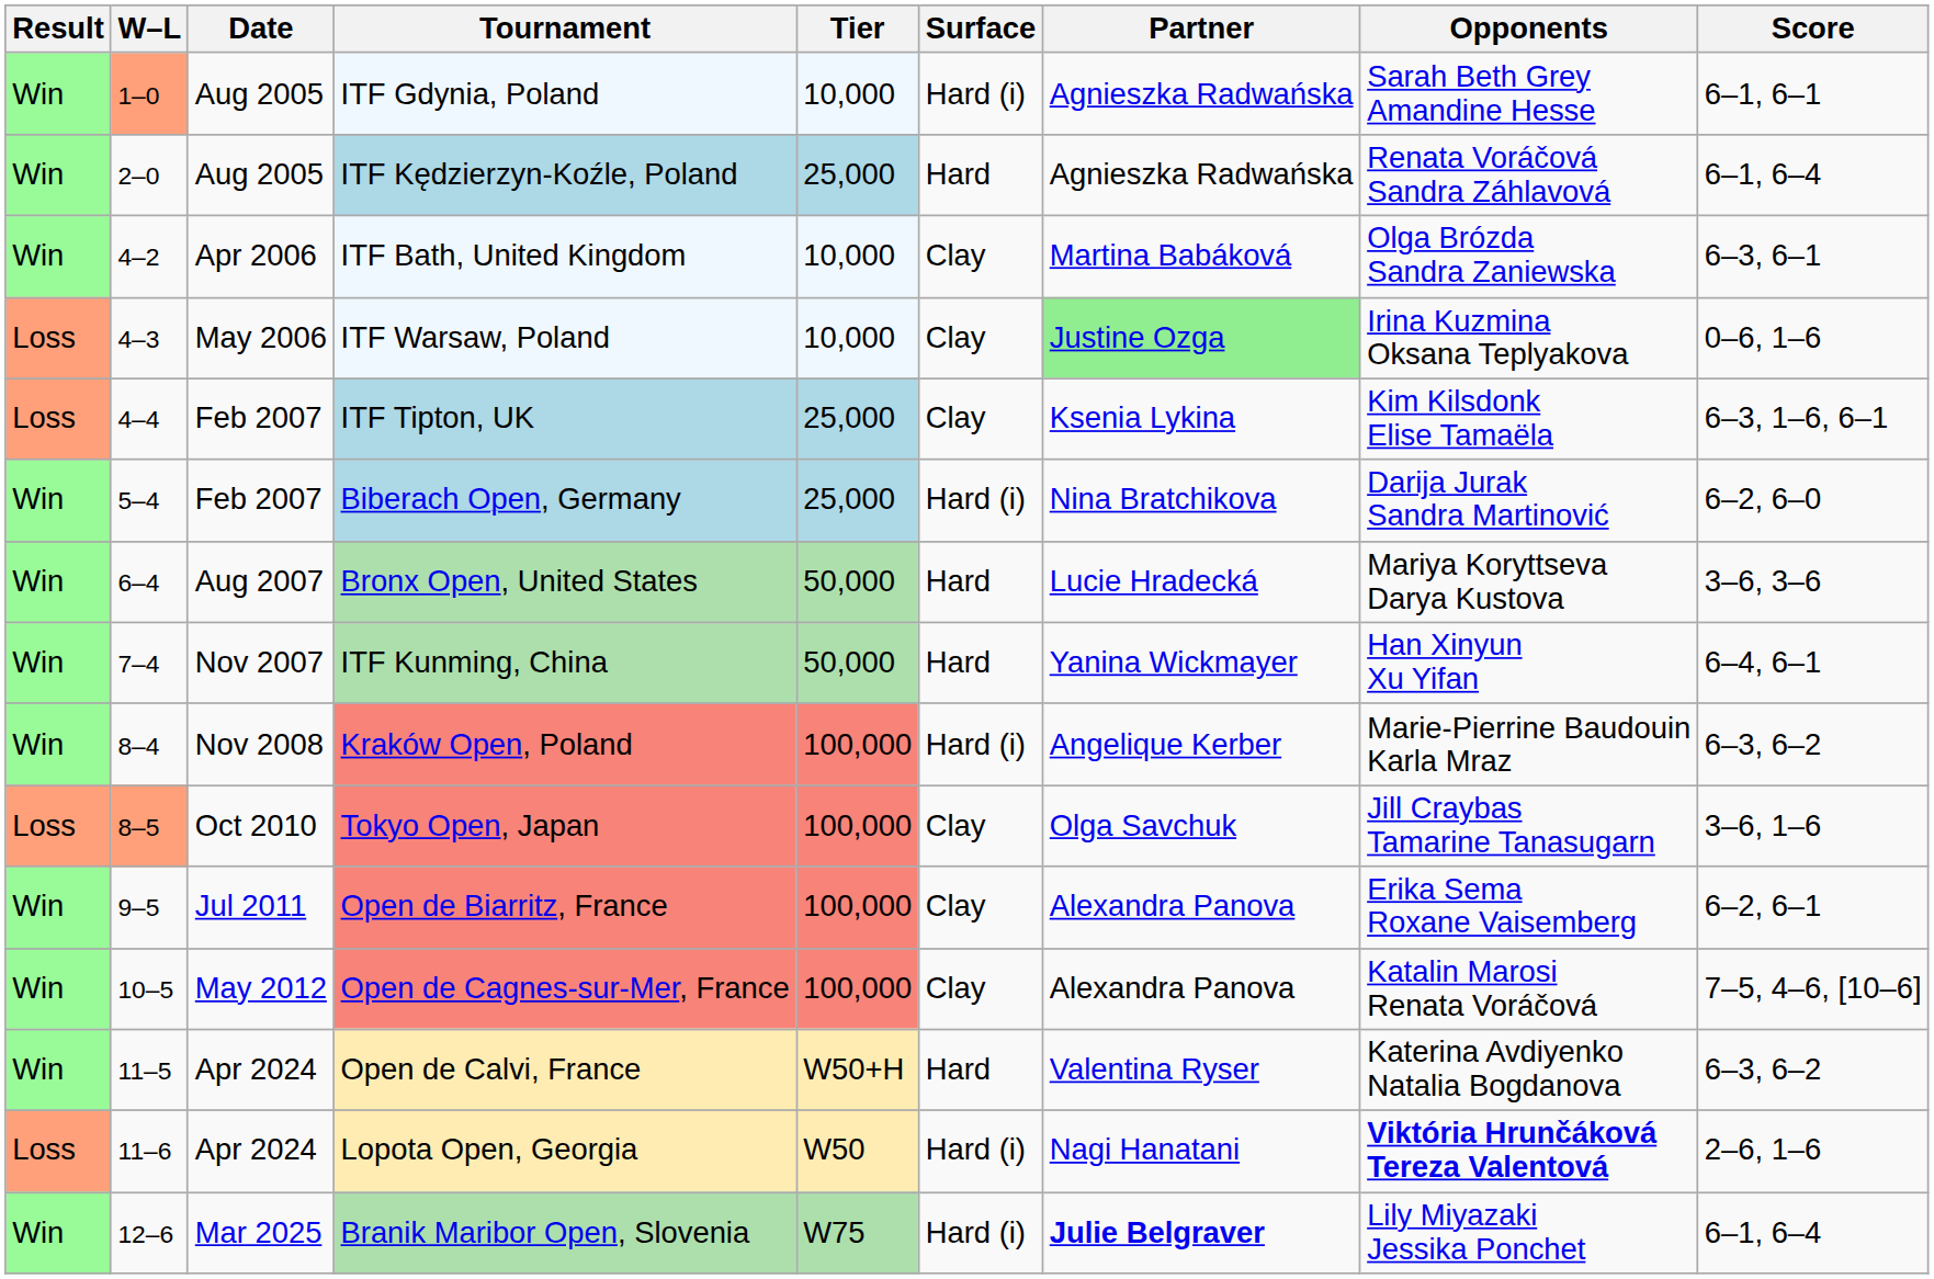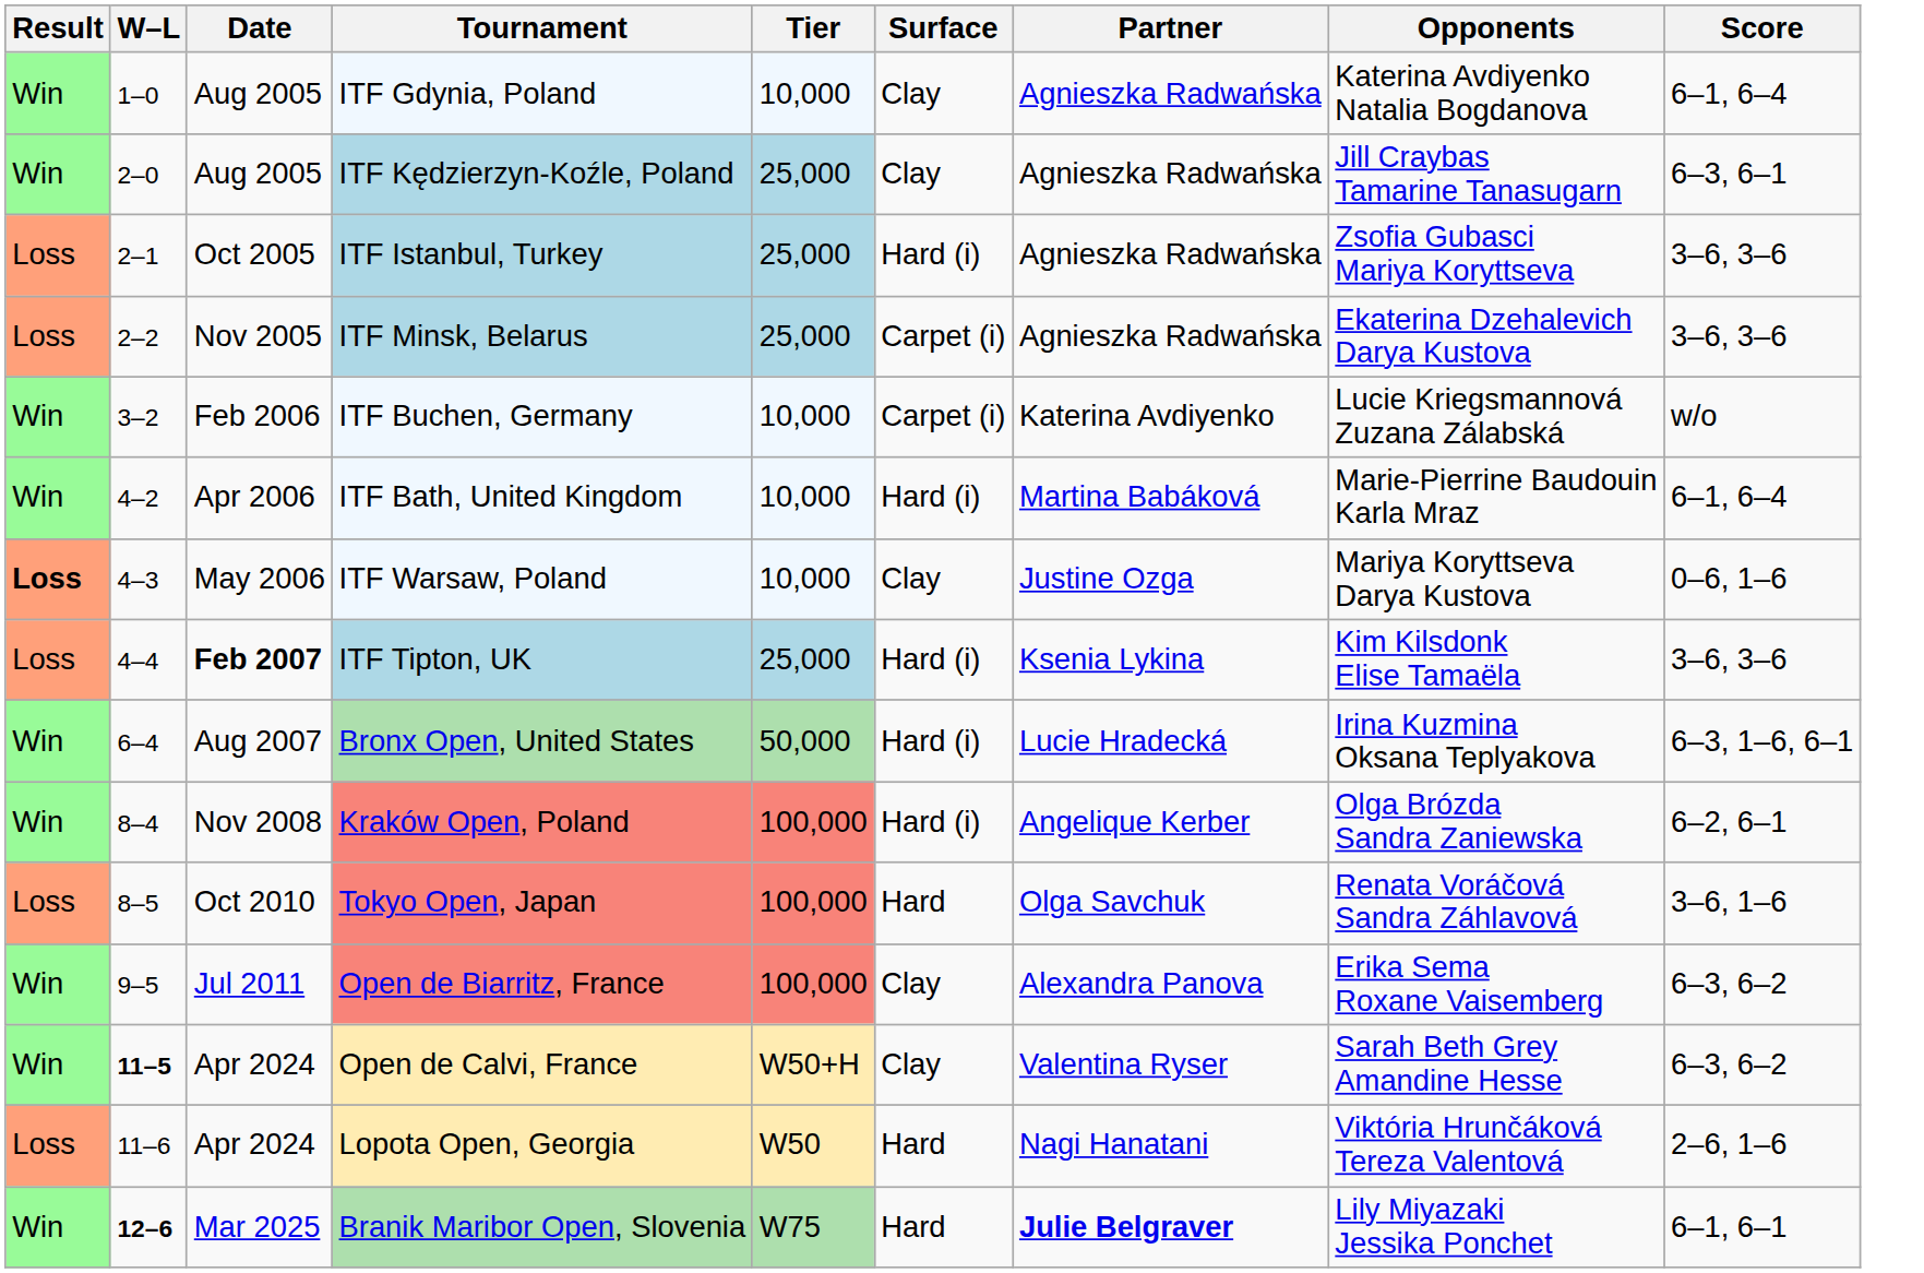 <table class="sortable wikitable">
 <tr>
 <th>Result</th>
 <th class="unsortable">W–L</th>
 <th>Date</th>
 <th>Tournament</th>
 <th>Tier</th>
 <th>Surface</th>
 <th>Partner</th>
 <th>Opponents</th>
 <th class="unsortable">Score</th>
 </tr>
 <tr>
 <td bgcolor=98FB98>Win</td>
-<td style="background: lightsalmon;"><small>1–0</small></td>
+<td><small>1–0</small></td>
 <td>Aug 2005</td>
 <td bgcolor=#f0f8ff>ITF Gdynia, Poland</td>
 <td bgcolor=#f0f8ff>10,000</td>
-<td>Hard (i)</td>
+<td>Clay</td>
 <td> <a href='#'>Agnieszka Radwańska</a></td>
-<td> <a href='#'>Sarah Beth Grey</a> <br>  <a href='#'>Amandine Hesse</a></td>
-<td>6–1, 6–1</td>
+<td> Katerina Avdiyenko <br>  Natalia Bogdanova</td>
+<td>6–1, 6–4</td>
 </tr>
 <tr>
 <td bgcolor=98FB98>Win</td>
 <td><small>2–0</small></td>
 <td>Aug 2005</td>
 <td bgcolor=lightblue>ITF Kędzierzyn-Koźle, Poland</td>
 <td bgcolor=lightblue>25,000</td>
-<td>Hard</td>
+<td>Clay</td>
 <td> Agnieszka Radwańska</td>
-<td> <a href='#'>Renata Voráčová</a> <br>  <a href='#'>Sandra Záhlavová</a></td>
-<td>6–1, 6–4</td>
+<td> <a href='#'>Jill Craybas</a> <br>  <a href='#'>Tamarine Tanasugarn</a></td>
+<td>6–3, 6–1</td>
+</tr>
+<tr>
+<td bgcolor=FFA07A>Loss</td>
+<td><small>2–1</small></td>
+<td>Oct 2005</td>
+<td bgcolor=lightblue>ITF Istanbul, Turkey</td>
+<td bgcolor=lightblue>25,000</td>
+<td>Hard (i)</td>
+<td> Agnieszka Radwańska</td>
+<td> <a href='#'>Zsofia Gubasci</a> <br>  <a href='#'>Mariya Koryttseva</a></td>
+<td>3–6, 3–6</td>
+</tr>
+<tr>
+<td bgcolor=FFA07A>Loss</td>
+<td><small>2–2</small></td>
+<td>Nov 2005</td>
+<td bgcolor=lightblue>ITF Minsk, Belarus</td>
+<td bgcolor=lightblue>25,000</td>
+<td>Carpet (i)</td>
+<td> Agnieszka Radwańska</td>
+<td> <a href='#'>Ekaterina Dzehalevich</a> <br>  <a href='#'>Darya Kustova</a></td>
+<td>3–6, 3–6</td>
+</tr>
+<tr>
+<td bgcolor=98FB98>Win</td>
+<td><small>3–2</small></td>
+<td>Feb 2006</td>
+<td bgcolor=#f0f8ff>ITF Buchen, Germany</td>
+<td bgcolor=#f0f8ff>10,000</td>
+<td>Carpet (i)</td>
+<td> Katerina Avdiyenko</td>
+<td> Lucie Kriegsmannová <br>  Zuzana Zálabská</td>
+<td>w/o</td>
 </tr>
 <tr>
 <td bgcolor=98FB98>Win</td>
 <td><small>4–2</small></td>
 <td>Apr 2006</td>
 <td bgcolor=#f0f8ff>ITF Bath, United Kingdom</td>
 <td bgcolor=#f0f8ff>10,000</td>
-<td>Clay</td>
+<td>Hard (i)</td>
 <td> <a href='#'>Martina Babáková</a></td>
-<td> <a href='#'>Olga Brózda</a> <br>  <a href='#'>Sandra Zaniewska</a></td>
-<td>6–3, 6–1</td>
+<td> Marie-Pierrine Baudouin <br>  Karla Mraz</td>
+<td>6–1, 6–4</td>
 </tr>
 <tr>
-<td bgcolor=FFA07A>Loss</td>
+<td bgcolor=FFA07A><strong>Loss</strong></td>
 <td><small>4–3</small></td>
 <td>May 2006</td>
 <td bgcolor=#f0f8ff>ITF Warsaw, Poland</td>
 <td bgcolor=#f0f8ff>10,000</td>
 <td>Clay</td>
-<td style="background: lightgreen;"> <a href='#'>Justine Ozga</a></td>
-<td> <a href='#'>Irina Kuzmina</a> <br>  Oksana Teplyakova</td>
+<td> <a href='#'>Justine Ozga</a></td>
+<td> Mariya Koryttseva <br>  Darya Kustova</td>
 <td>0–6, 1–6</td>
 </tr>
 <tr>
 <td bgcolor=FFA07A>Loss</td>
 <td><small>4–4</small></td>
-<td>Feb 2007</td>
+<td><strong>Feb 2007</strong></td>
 <td bgcolor=lightblue>ITF Tipton, UK</td>
 <td bgcolor=lightblue>25,000</td>
-<td>Clay</td>
+<td>Hard (i)</td>
 <td> <a href='#'>Ksenia Lykina</a></td>
 <td> <a href='#'>Kim Kilsdonk</a> <br>  <a href='#'>Elise Tamaëla</a></td>
-<td>6–3, 1–6, 6–1</td>
-</tr>
-<tr>
-<td bgcolor=98FB98>Win</td>
-<td><small>5–4</small></td>
-<td>Feb 2007</td>
-<td bgcolor=lightblue><a href='#'>Biberach Open</a>, Germany</td>
-<td bgcolor=lightblue>25,000</td>
-<td>Hard (i)</td>
-<td> <a href='#'>Nina Bratchikova</a></td>
-<td> <a href='#'>Darija Jurak</a> <br>  <a href='#'>Sandra Martinović</a></td>
-<td>6–2, 6–0</td>
+<td>3–6, 3–6</td>
 </tr>
 <tr>
 <td bgcolor=98FB98>Win</td>
 <td><small>6–4</small></td>
 <td>Aug 2007</td>
 <td bgcolor=#ADDFAD><a href='#'>Bronx Open</a>, United States</td>
 <td bgcolor=#ADDFAD>50,000</td>
-<td>Hard</td>
+<td>Hard (i)</td>
 <td> <a href='#'>Lucie Hradecká</a></td>
-<td> Mariya Koryttseva <br>  Darya Kustova</td>
-<td>3–6, 3–6</td>
-</tr>
-<tr>
-<td bgcolor=98FB98>Win</td>
-<td><small>7–4</small></td>
-<td>Nov 2007</td>
-<td bgcolor=#ADDFAD>ITF Kunming, China</td>
-<td bgcolor=#ADDFAD>50,000</td>
-<td>Hard</td>
-<td> <a href='#'>Yanina Wickmayer</a></td>
-<td> <a href='#'>Han Xinyun</a> <br>  <a href='#'>Xu Yifan</a></td>
-<td>6–4, 6–1</td>
+<td> <a href='#'>Irina Kuzmina</a> <br>  Oksana Teplyakova</td>
+<td>6–3, 1–6, 6–1</td>
 </tr>
 <tr>
 <td bgcolor=98FB98>Win</td>
 <td><small>8–4</small></td>
 <td>Nov 2008</td>
 <td bgcolor=#F88379><a href='#'>Kraków Open</a>, Poland</td>
 <td bgcolor=#F88379>100,000</td>
 <td>Hard (i)</td>
 <td> <a href='#'>Angelique Kerber</a></td>
-<td> Marie-Pierrine Baudouin <br>  Karla Mraz</td>
-<td>6–3, 6–2</td>
+<td> <a href='#'>Olga Brózda</a> <br>  <a href='#'>Sandra Zaniewska</a></td>
+<td>6–2, 6–1</td>
 </tr>
 <tr>
 <td bgcolor=FFA07A>Loss</td>
-<td style="background: lightsalmon;"><small>8–5</small></td>
+<td><small>8–5</small></td>
 <td>Oct 2010</td>
 <td bgcolor=#F88379><a href='#'>Tokyo Open</a>, Japan</td>
 <td bgcolor=#F88379>100,000</td>
-<td>Clay</td>
+<td>Hard</td>
 <td> <a href='#'>Olga Savchuk</a></td>
-<td> <a href='#'>Jill Craybas</a> <br>  <a href='#'>Tamarine Tanasugarn</a></td>
+<td> <a href='#'>Renata Voráčová</a> <br>  <a href='#'>Sandra Záhlavová</a></td>
 <td>3–6, 1–6</td>
 </tr>
 <tr>
 <td bgcolor=98FB98>Win</td>
 <td><small>9–5</small></td>
 <td><a href='#'>Jul 2011</a></td>
 <td bgcolor=#F88379><a href='#'>Open de Biarritz</a>, France</td>
 <td bgcolor=#F88379>100,000</td>
 <td>Clay</td>
 <td> <a href='#'>Alexandra Panova</a></td>
 <td> <a href='#'>Erika Sema</a> <br>  <a href='#'>Roxane Vaisemberg</a></td>
-<td>6–2, 6–1</td>
+<td>6–3, 6–2</td>
 </tr>
 <tr>
 <td bgcolor=98FB98>Win</td>
-<td><small>10–5</small></td>
-<td><a href='#'>May 2012</a></td>
-<td bgcolor=#F88379><a href='#'>Open de Cagnes-sur-Mer</a>, France</td>
-<td bgcolor=#F88379>100,000</td>
-<td>Clay</td>
-<td> Alexandra Panova</td>
-<td> <a href='#'>Katalin Marosi</a> <br>  Renata Voráčová</td>
-<td>7–5, 4–6, [10–6]</td>
-</tr>
-<tr>
-<td bgcolor=98FB98>Win</td>
-<td><small>11–5</small></td>
+<td><strong><small>11–5</small></strong></td>
 <td>Apr 2024</td>
 <td bgcolor=ffecb2>Open de Calvi, France</td>
 <td bgcolor=ffecb2>W50+H</td>
-<td>Hard</td>
+<td>Clay</td>
 <td> <a href='#'>Valentina Ryser</a></td>
-<td> Katerina Avdiyenko <br>  Natalia Bogdanova</td>
+<td> <a href='#'>Sarah Beth Grey</a> <br>  <a href='#'>Amandine Hesse</a></td>
 <td>6–3, 6–2</td>
 </tr>
 <tr>
 <td bgcolor=FFA07A>Loss</td>
 <td><small>11–6</small></td>
 <td>Apr 2024</td>
 <td bgcolor=ffecb2>Lopota Open, Georgia</td>
 <td bgcolor=ffecb2>W50</td>
-<td>Hard (i)</td>
+<td>Hard</td>
 <td> <a href='#'>Nagi Hanatani</a></td>
-<td><strong> <a href='#'>Viktória Hrunčáková</a> <br>  <a href='#'>Tereza Valentová</a></strong></td>
+<td> <a href='#'>Viktória Hrunčáková</a> <br>  <a href='#'>Tereza Valentová</a></td>
 <td>2–6, 1–6</td>
 </tr>
 <tr>
 <td bgcolor=#98FB98>Win</td>
-<td><small>12–6</small></td>
+<td><strong><small>12–6</small></strong></td>
 <td><a href='#'>Mar 2025</a></td>
 <td style="background:#addfad;"><a href='#'>Branik Maribor Open</a>, Slovenia</td>
 <td style="background:#addfad;">W75</td>
-<td>Hard (i)</td>
+<td>Hard</td>
 <td><strong> <a href='#'>Julie Belgraver</a></strong></td>
 <td> <a href='#'>Lily Miyazaki</a> <br>  <a href='#'>Jessika Ponchet</a></td>
-<td>6–1, 6–4</td>
+<td>6–1, 6–1</td>
 </tr>
 </table>
